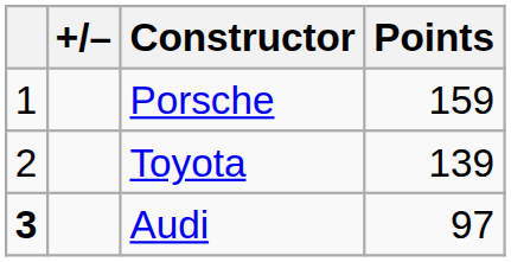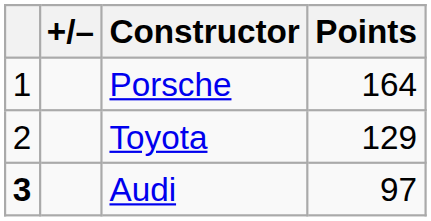 <table class="wikitable" style="font-size: 95%;">
 <tr>
 <th scope="col"></th>
 <th scope="col">+/–</th>
 <th scope="col">Constructor</th>
 <th scope="col">Points</th>
 </tr>
 <tr>
 <td align="center">1</td>
 <td align="left"></td>
 <td> <a href='#'>Porsche</a></td>
-<td align="right">159</td>
+<td align="right">164</td>
 </tr>
 <tr>
 <td align="center">2</td>
 <td align="left"></td>
 <td> <a href='#'>Toyota</a></td>
-<td align="right">139</td>
+<td align="right">129</td>
 </tr>
 <tr>
 <td align="center"><strong>3</strong></td>
 <td align="left"></td>
 <td> <a href='#'>Audi</a></td>
 <td align="right">97</td>
 </tr>
 </table>
